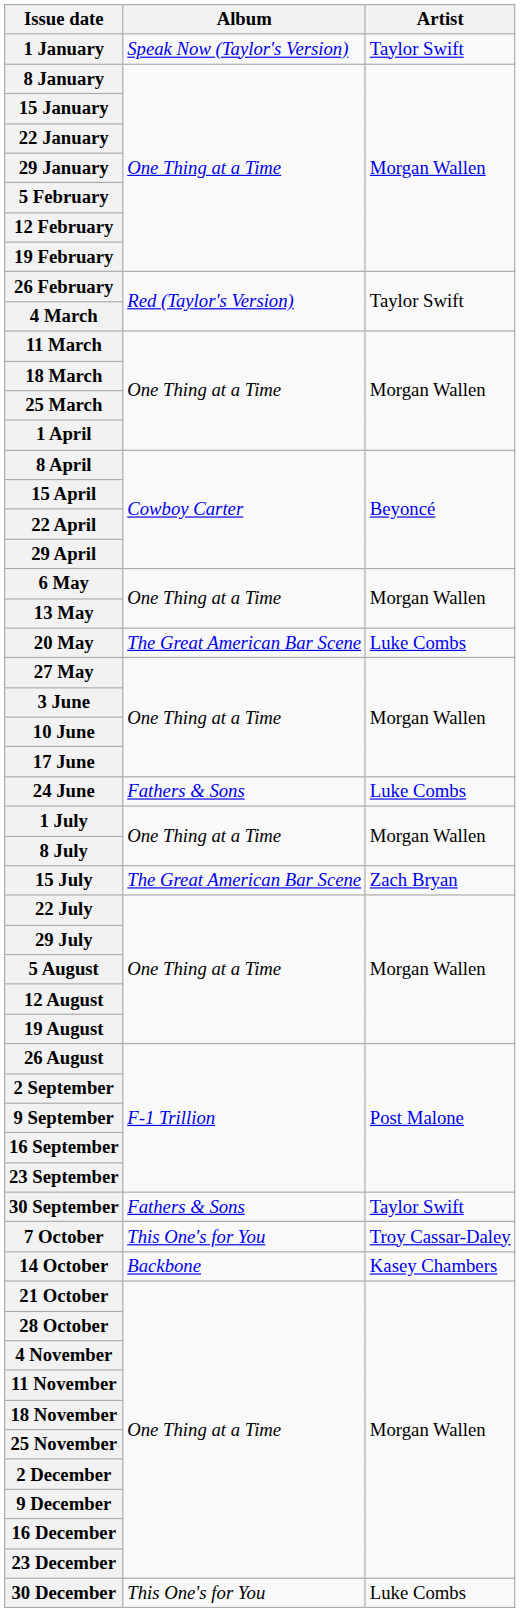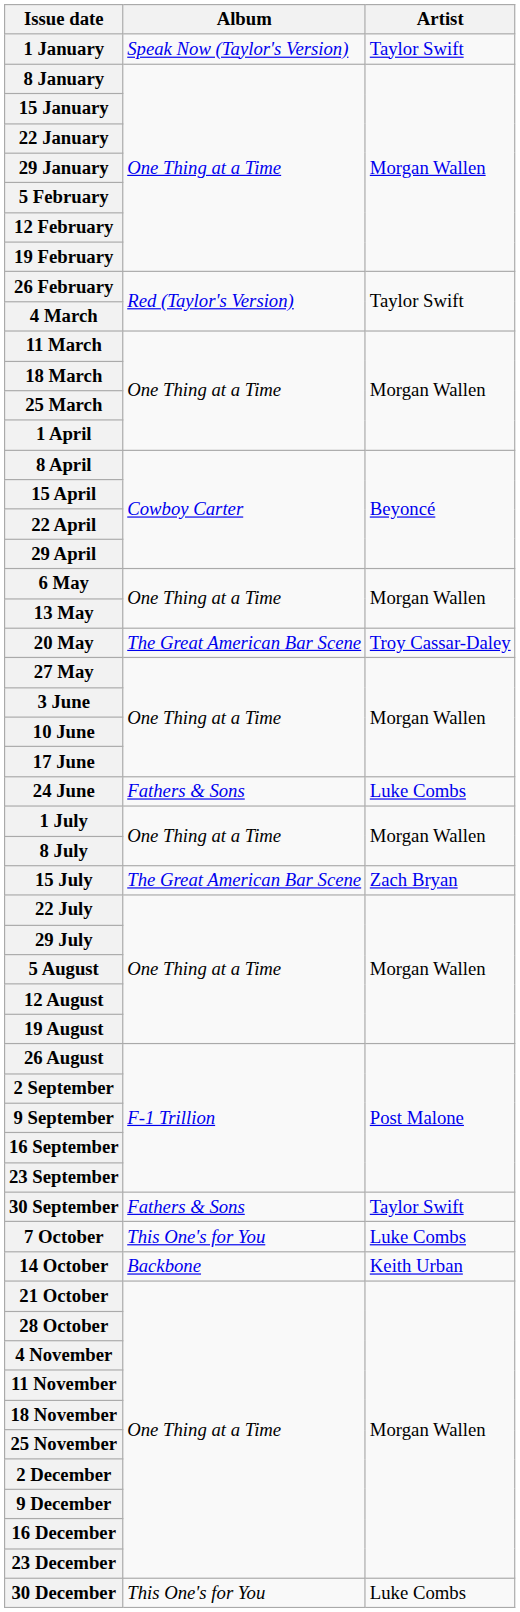 <table class="wikitable plainrowheaders">
 <tr>
 <th>Issue date</th>
 <th>Album</th>
 <th>Artist</th>
 </tr>
 <tr>
 <th scope="row">1 January</th>
 <td><em><a href='#'>Speak Now (Taylor's Version)</a></em></td>
 <td><a href='#'>Taylor Swift</a></td>
 </tr>
 <tr>
 <th scope="row">8 January</th>
 <td rowspan=7><em><a href='#'>One Thing at a Time</a></em></td>
 <td rowspan=7><a href='#'>Morgan Wallen</a></td>
 </tr>
 <tr>
 <th scope="row">15 January</th>
 </tr>
 <tr>
 <th scope="row">22 January</th>
 </tr>
 <tr>
 <th scope="row">29 January</th>
 </tr>
 <tr>
 <th scope="row">5 February</th>
 </tr>
 <tr>
 <th scope="row">12 February</th>
 </tr>
 <tr>
 <th scope="row">19 February</th>
 </tr>
 <tr>
 <th scope="row">26 February</th>
 <td rowspan=2><em><a href='#'>Red (Taylor's Version)</a></em></td>
 <td rowspan=2>Taylor Swift</td>
 </tr>
 <tr>
 <th scope="row">4 March</th>
 </tr>
 <tr>
 <th scope="row">11 March</th>
 <td rowspan=4><em>One Thing at a Time</em></td>
 <td rowspan=4>Morgan Wallen</td>
 </tr>
 <tr>
 <th scope="row">18 March</th>
 </tr>
 <tr>
 <th scope="row">25 March</th>
 </tr>
 <tr>
 <th scope="row">1 April</th>
 </tr>
 <tr>
 <th scope="row">8 April</th>
 <td rowspan=4><em><a href='#'>Cowboy Carter</a></em></td>
 <td rowspan=4><a href='#'>Beyoncé</a></td>
 </tr>
 <tr>
 <th scope="row">15 April</th>
 </tr>
 <tr>
 <th scope="row">22 April</th>
 </tr>
 <tr>
 <th scope="row">29 April</th>
 </tr>
 <tr>
 <th scope="row">6 May</th>
 <td rowspan=2><em>One Thing at a Time</em></td>
 <td rowspan=2>Morgan Wallen</td>
 </tr>
 <tr>
 <th scope="row">13 May</th>
 </tr>
 <tr>
 <th scope="row">20 May</th>
 <td><em><a href='#'>The Great American Bar Scene</a></em></td>
-<td><a href='#'>Luke Combs</a></td>
+<td><a href='#'>Troy Cassar-Daley</a></td>
 </tr>
 <tr>
 <th scope="row">27 May</th>
 <td rowspan=4><em>One Thing at a Time</em></td>
 <td rowspan=4>Morgan Wallen</td>
 </tr>
 <tr>
 <th scope="row">3 June</th>
 </tr>
 <tr>
 <th scope="row">10 June</th>
 </tr>
 <tr>
 <th scope="row">17 June</th>
 </tr>
 <tr>
 <th scope="row">24 June</th>
 <td><em><a href='#'>Fathers & Sons</a></em></td>
 <td><a href='#'>Luke Combs</a></td>
 </tr>
 <tr>
 <th scope="row">1 July</th>
 <td rowspan=2><em>One Thing at a Time</em></td>
 <td rowspan=2>Morgan Wallen</td>
 </tr>
 <tr>
 <th scope="row">8 July</th>
 </tr>
 <tr>
 <th scope="row">15 July</th>
 <td><em><a href='#'>The Great American Bar Scene</a></em></td>
 <td><a href='#'>Zach Bryan</a></td>
 </tr>
 <tr>
 <th scope="row">22 July</th>
 <td rowspan=5><em>One Thing at a Time</em></td>
 <td rowspan=5>Morgan Wallen</td>
 </tr>
 <tr>
 <th scope="row">29 July</th>
 </tr>
 <tr>
 <th scope="row">5 August</th>
 </tr>
 <tr>
 <th scope="row">12 August</th>
 </tr>
 <tr>
 <th scope="row">19 August</th>
 </tr>
 <tr>
 <th scope="row">26 August</th>
 <td rowspan=5><em><a href='#'>F-1 Trillion</a></em></td>
 <td rowspan=5><a href='#'>Post Malone</a></td>
 </tr>
 <tr>
 <th scope="row">2 September</th>
 </tr>
 <tr>
 <th scope="row">9 September</th>
 </tr>
 <tr>
 <th scope="row">16 September</th>
 </tr>
 <tr>
 <th scope="row">23 September</th>
 </tr>
 <tr>
 <th scope="row">30 September</th>
 <td><em><a href='#'>Fathers & Sons</a></em></td>
 <td><a href='#'>Taylor Swift</a></td>
 </tr>
 <tr>
 <th scope="row">7 October</th>
 <td><em><a href='#'>This One's for You</a></em></td>
-<td><a href='#'>Troy Cassar-Daley</a></td>
+<td><a href='#'>Luke Combs</a></td>
 </tr>
 <tr>
 <th scope="row">14 October</th>
 <td><em><a href='#'>Backbone</a></em></td>
-<td><a href='#'>Kasey Chambers</a></td>
+<td><a href='#'>Keith Urban</a></td>
 </tr>
 <tr>
 <th scope="row">21 October</th>
 <td rowspan=10><em>One Thing at a Time</em></td>
 <td rowspan=10>Morgan Wallen</td>
 </tr>
 <tr>
 <th scope="row">28 October</th>
 </tr>
 <tr>
 <th scope="row">4 November</th>
 </tr>
 <tr>
 <th scope="row">11 November</th>
 </tr>
 <tr>
 <th scope="row">18 November</th>
 </tr>
 <tr>
 <th scope="row">25 November</th>
 </tr>
 <tr>
 <th scope="row">2 December</th>
 </tr>
 <tr>
 <th scope="row">9 December</th>
 </tr>
 <tr>
 <th scope="row">16 December</th>
 </tr>
 <tr>
 <th scope="row">23 December</th>
 </tr>
 <tr>
 <th scope="row">30 December</th>
 <td><em>This One's for You</em></td>
 <td>Luke Combs</td>
 </tr>
 </table>
